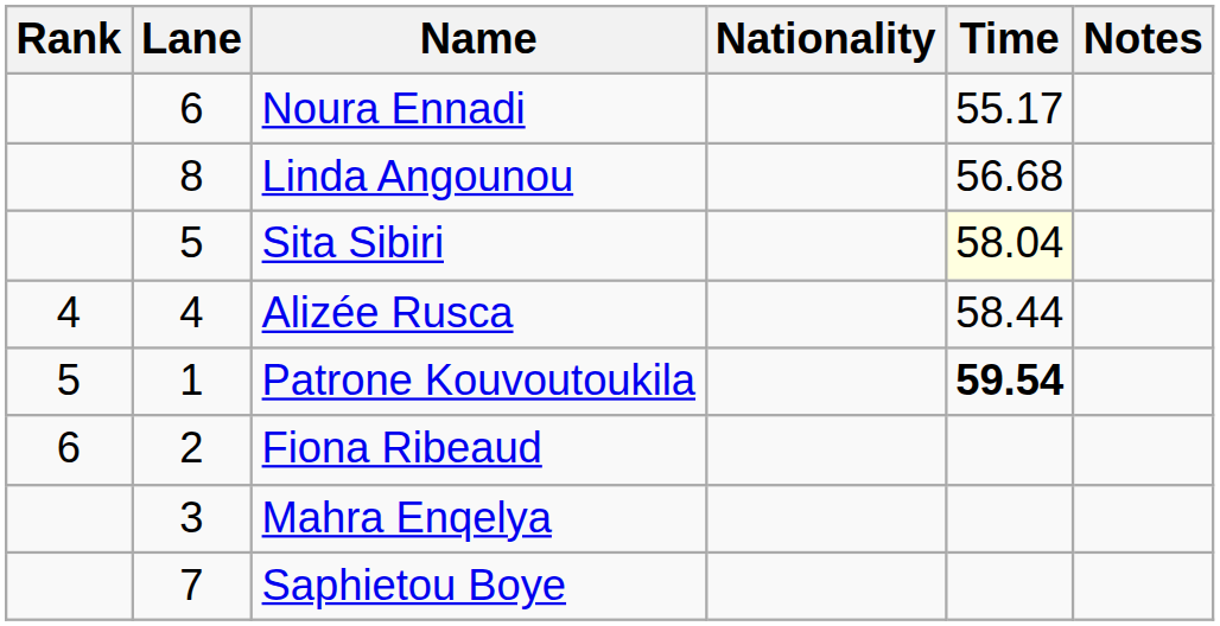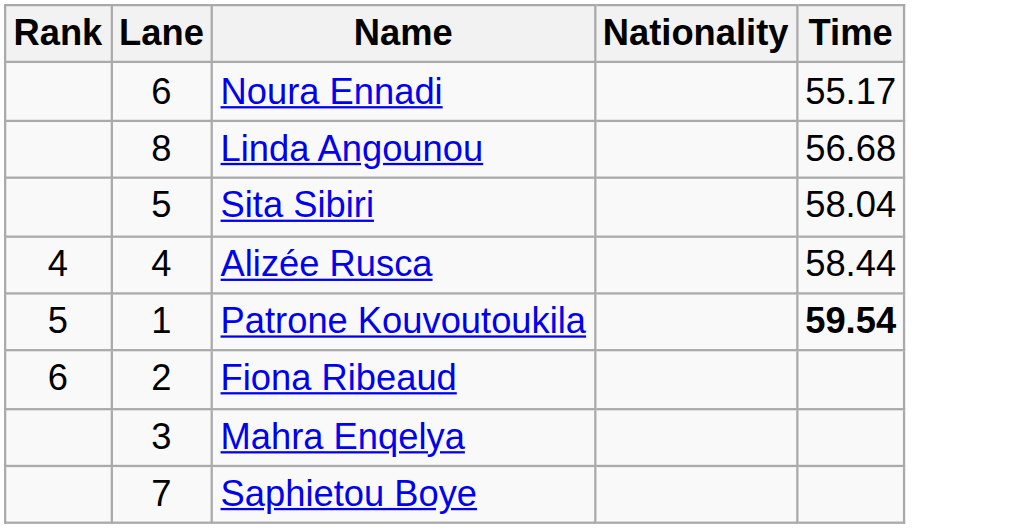 <table class="wikitable sortable" style="text-align:center">
 <tr>
 <th>Rank</th>
 <th>Lane</th>
 <th>Name</th>
 <th>Nationality</th>
 <th>Time</th>
-<th>Notes</th>
 </tr>
 <tr>
 <td></td>
 <td>6</td>
 <td align=left><a href='#'>Noura Ennadi</a></td>
 <td align=left></td>
 <td>55.17</td>
-<td></td>
 </tr>
 <tr>
 <td></td>
 <td>8</td>
 <td align=left><a href='#'>Linda Angounou</a></td>
 <td align=left></td>
 <td>56.68</td>
-<td></td>
 </tr>
 <tr>
 <td></td>
 <td>5</td>
 <td align=left><a href='#'>Sita Sibiri</a></td>
 <td align=left></td>
-<td style="background: lightyellow;">58.04</td>
-<td></td>
+<td>58.04</td>
 </tr>
 <tr>
 <td>4</td>
 <td>4</td>
 <td align=left><a href='#'>Alizée Rusca</a></td>
 <td align=left></td>
 <td>58.44</td>
-<td></td>
 </tr>
 <tr>
 <td>5</td>
 <td>1</td>
 <td align=left><a href='#'>Patrone Kouvoutoukila</a></td>
 <td align=left></td>
 <td><strong>59.54</strong></td>
-<td></td>
 </tr>
 <tr>
 <td>6</td>
 <td>2</td>
 <td align=left><a href='#'>Fiona Ribeaud</a></td>
 <td align=left></td>
-<td></td>
 <td></td>
 </tr>
 <tr>
 <td></td>
 <td>3</td>
 <td align=left><a href='#'>Mahra Enqelya</a></td>
 <td align=left></td>
 <td></td>
-<td></td>
 </tr>
 <tr>
 <td></td>
 <td>7</td>
 <td align=left><a href='#'>Saphietou Boye</a></td>
 <td align=left></td>
 <td></td>
-<td></td>
 </tr>
 </table>
